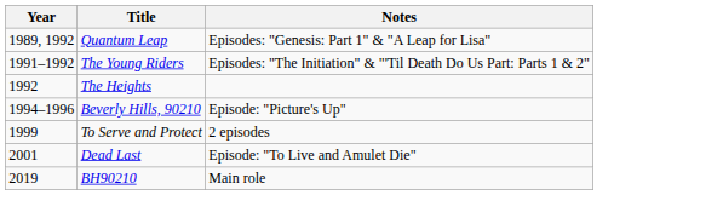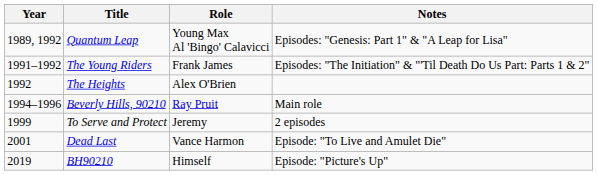 <table class="wikitable sortable">
 <tr>
 <th>Year</th>
 <th>Title</th>
+<th>Role</th>
 <th class="unsortable">Notes</th>
 </tr>
 <tr>
 <td>1989, 1992</td>
 <td><em><a href='#'>Quantum Leap</a></em></td>
+<td>Young Max<br>Al 'Bingo' Calavicci</td>
 <td>Episodes: "Genesis: Part 1" & "A Leap for Lisa"</td>
 </tr>
 <tr>
 <td>1991–1992</td>
 <td><em><a href='#'>The Young Riders</a></em></td>
+<td>Frank James</td>
 <td>Episodes: "The Initiation" & "'Til Death Do Us Part: Parts 1 & 2"</td>
 </tr>
 <tr>
 <td>1992</td>
 <td><em><a href='#'>The Heights</a></em></td>
+<td>Alex O'Brien</td>
 <td></td>
 </tr>
 <tr>
 <td>1994–1996</td>
 <td><em><a href='#'>Beverly Hills, 90210</a></em></td>
-<td>Episode: "Picture's Up"</td>
+<td><a href='#'>Ray Pruit</a></td>
+<td>Main role</td>
 </tr>
 <tr>
 <td>1999</td>
 <td><em>To Serve and Protect</em></td>
+<td>Jeremy</td>
 <td>2 episodes</td>
 </tr>
 <tr>
 <td>2001</td>
 <td><em><a href='#'>Dead Last</a></em></td>
+<td>Vance Harmon</td>
 <td>Episode: "To Live and Amulet Die"</td>
 </tr>
 <tr>
 <td>2019</td>
 <td><em><a href='#'>BH90210</a></em></td>
-<td>Main role</td>
+<td>Himself</td>
+<td>Episode: "Picture's Up"</td>
 </tr>
 </table>
